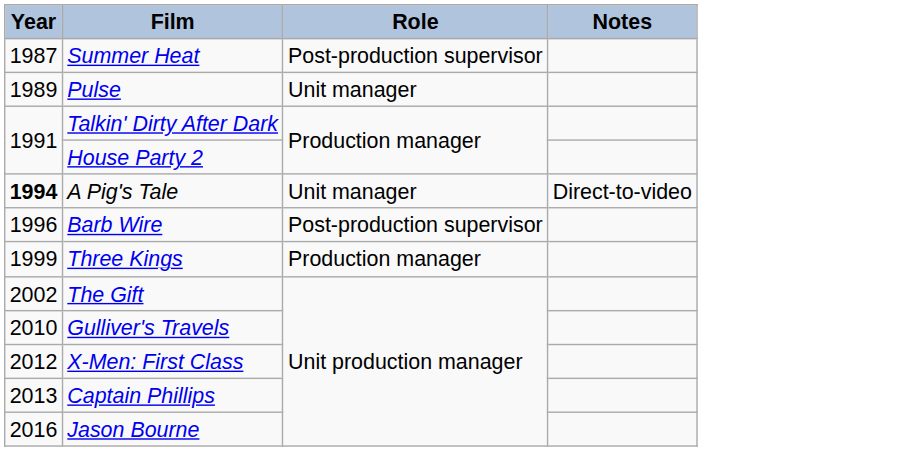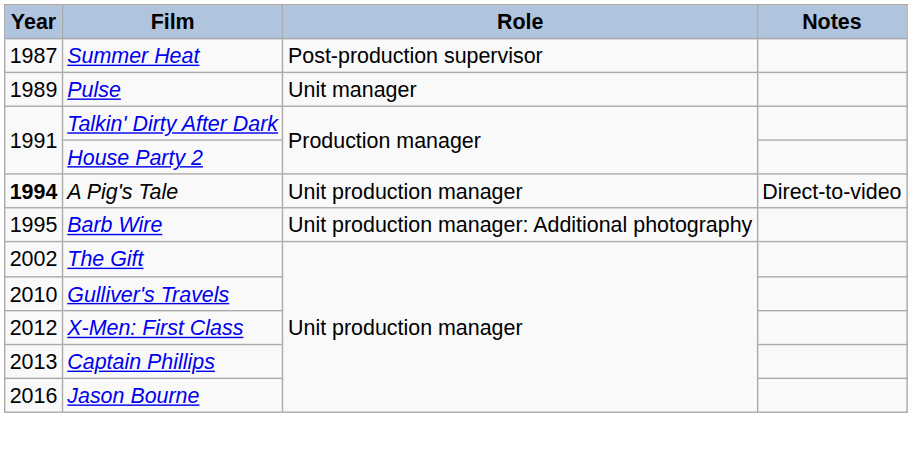 <table class="wikitable" style="font-size:95%;">
 <tr>
 <th style="background:#B0C4DE;">Year</th>
 <th style="background:#B0C4DE;">Film</th>
 <th style="background:#B0C4DE;">Role</th>
 <th style="background:#B0C4DE;">Notes</th>
 </tr>
 <tr>
 <td>1987</td>
 <td><em><a href='#'>Summer Heat</a></em></td>
 <td>Post-production supervisor</td>
 <td></td>
 </tr>
 <tr>
 <td>1989</td>
 <td><em><a href='#'>Pulse</a></em></td>
 <td>Unit manager</td>
 <td></td>
 </tr>
 <tr>
 <td rowspan=2>1991</td>
 <td><em><a href='#'>Talkin' Dirty After Dark</a></em></td>
 <td rowspan=2>Production manager</td>
 <td></td>
 </tr>
 <tr>
 <td><em><a href='#'>House Party 2</a></em></td>
 <td></td>
 </tr>
 <tr>
 <td><strong>1994</strong></td>
 <td><em>A Pig's Tale</em></td>
-<td>Unit manager</td>
+<td>Unit production manager</td>
 <td>Direct-to-video</td>
 </tr>
 <tr>
-<td>1996</td>
+<td>1995</td>
 <td><em><a href='#'>Barb Wire</a></em></td>
-<td>Post-production supervisor</td>
-<td></td>
-</tr>
-<tr>
-<td>1999</td>
-<td><em><a href='#'>Three Kings</a></em></td>
-<td>Production manager</td>
+<td>Unit production manager: Additional photography</td>
 <td></td>
 </tr>
 <tr>
 <td>2002</td>
 <td><em><a href='#'>The Gift</a></em></td>
 <td rowspan=5>Unit production manager</td>
 <td></td>
 </tr>
 <tr>
 <td>2010</td>
 <td><em><a href='#'>Gulliver's Travels</a></em></td>
 <td></td>
 </tr>
 <tr>
 <td>2012</td>
 <td><em><a href='#'>X-Men: First Class</a></em></td>
 <td></td>
 </tr>
 <tr>
 <td>2013</td>
 <td><em><a href='#'>Captain Phillips</a></em></td>
 <td></td>
 </tr>
 <tr>
 <td>2016</td>
 <td><em><a href='#'>Jason Bourne</a></em></td>
 <td></td>
 </tr>
 </table>
